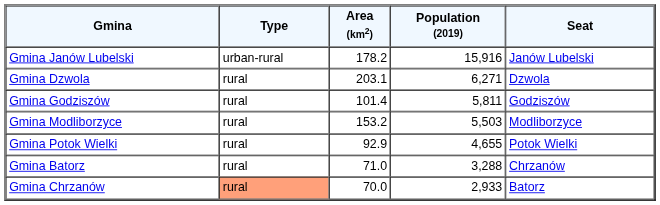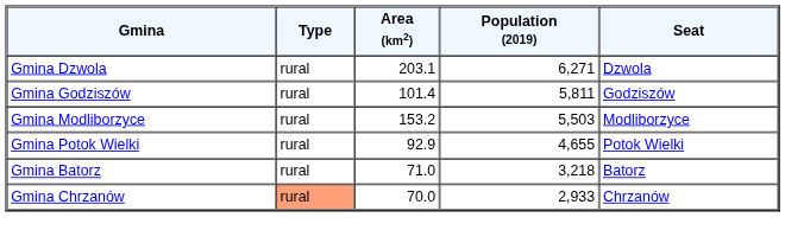 <table width="60%" border="2" cellpadding="3" cellspacing="0" style="font-size:90%;line-height:120%;">
 <tr bgcolor="F0F8FF">
 <td style="text-align:center;"><strong>Gmina</strong></td>
 <td style="text-align:center;"><strong>Type</strong></td>
 <td style="text-align:center;"><strong>Area<br><small>(km<sup>2</sup>)</small></strong></td>
 <td style="text-align:center;"><strong>Population<br><small>(2019)</small></strong></td>
 <td style="text-align:center;"><strong>Seat</strong></td>
-</tr>
-<tr>
-<td><a href='#'>Gmina Janów Lubelski</a></td>
-<td>urban-rural</td>
-<td style="text-align:right;">178.2</td>
-<td style="text-align:right;">15,916</td>
-<td><a href='#'>Janów Lubelski</a></td>
 </tr>
 <tr>
 <td><a href='#'>Gmina Dzwola</a></td>
 <td>rural</td>
 <td style="text-align:right;">203.1</td>
 <td style="text-align:right;">6,271</td>
 <td><a href='#'>Dzwola</a></td>
 </tr>
 <tr>
 <td><a href='#'>Gmina Godziszów</a></td>
 <td>rural</td>
 <td style="text-align:right;">101.4</td>
 <td style="text-align:right;">5,811</td>
 <td><a href='#'>Godziszów</a></td>
 </tr>
 <tr>
 <td><a href='#'>Gmina Modliborzyce</a></td>
 <td>rural</td>
 <td style="text-align:right;">153.2</td>
 <td style="text-align:right;">5,503</td>
 <td><a href='#'>Modliborzyce</a></td>
 </tr>
 <tr>
 <td><a href='#'>Gmina Potok Wielki</a></td>
 <td>rural</td>
 <td style="text-align:right;">92.9</td>
 <td style="text-align:right;">4,655</td>
 <td><a href='#'>Potok Wielki</a></td>
 </tr>
 <tr>
 <td><a href='#'>Gmina Batorz</a></td>
 <td>rural</td>
 <td style="text-align:right;">71.0</td>
-<td style="text-align:right;">3,288</td>
-<td><a href='#'>Chrzanów</a></td>
+<td style="text-align:right;">3,218</td>
+<td><a href='#'>Batorz</a></td>
 </tr>
 <tr>
 <td><a href='#'>Gmina Chrzanów</a></td>
 <td style="background: lightsalmon;">rural</td>
 <td style="text-align:right;">70.0</td>
 <td style="text-align:right;">2,933</td>
-<td><a href='#'>Batorz</a></td>
+<td><a href='#'>Chrzanów</a></td>
 </tr>
 <tr>
 </tr>
 </table>
